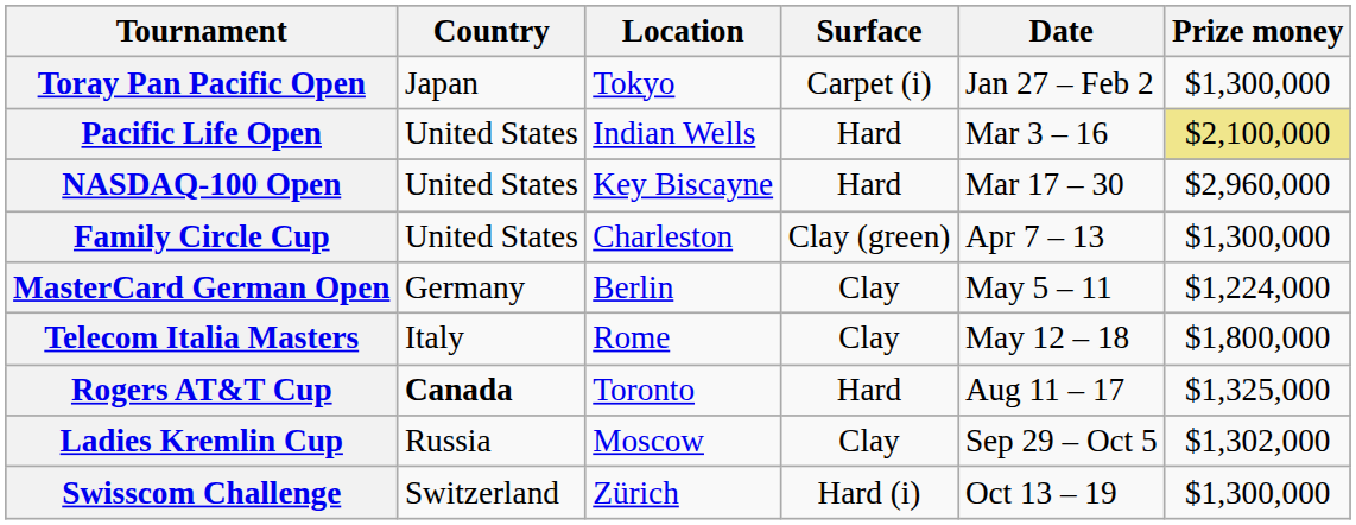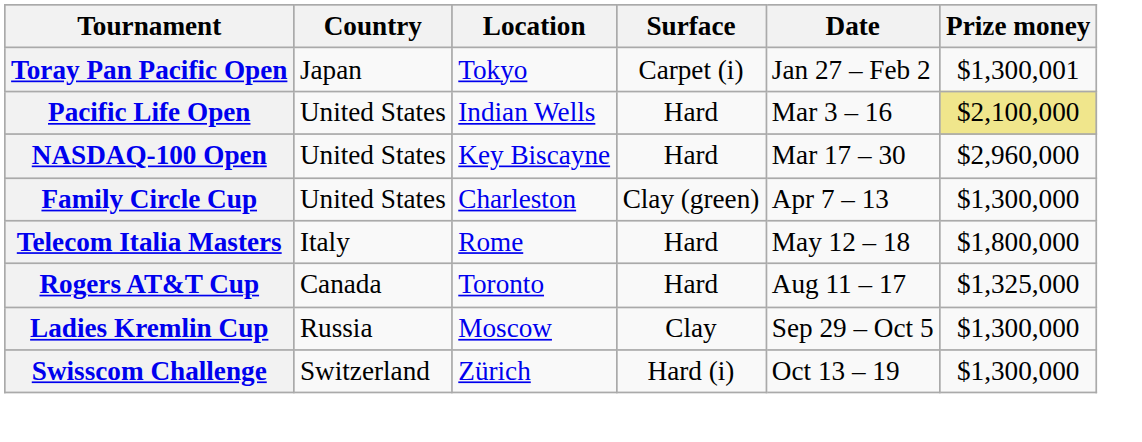 <table class="wikitable plainrowheaders nowrap">
 <tr>
 <th scope="col">Tournament</th>
 <th scope="col">Country</th>
 <th scope="col">Location</th>
 <th scope="col">Surface</th>
 <th scope="col">Date</th>
 <th scope="col">Prize money</th>
 </tr>
 <tr>
 <th scope="row"><a href='#'>Toray Pan Pacific Open</a></th>
 <td>Japan</td>
 <td><a href='#'>Tokyo</a></td>
 <td align="center">Carpet (i)</td>
 <td>Jan 27 – Feb 2</td>
-<td align="center">$1,300,000</td>
+<td align="center">$1,300,001</td>
 </tr>
 <tr>
 <th scope="row"><a href='#'>Pacific Life Open</a></th>
 <td>United States</td>
 <td><a href='#'>Indian Wells</a></td>
 <td align="center">Hard</td>
 <td>Mar 3 – 16</td>
 <td align="center" style="background: khaki;">$2,100,000</td>
 </tr>
 <tr>
 <th scope="row"><a href='#'>NASDAQ-100 Open</a></th>
 <td>United States</td>
 <td><a href='#'>Key Biscayne</a></td>
 <td align="center">Hard</td>
 <td>Mar 17 – 30</td>
 <td align="center">$2,960,000</td>
 </tr>
 <tr>
 <th scope="row"><a href='#'>Family Circle Cup</a></th>
 <td>United States</td>
 <td><a href='#'>Charleston</a></td>
 <td align="center">Clay (green)</td>
 <td>Apr 7 – 13</td>
 <td align="center">$1,300,000</td>
 </tr>
 <tr>
-<th scope="row"><a href='#'>MasterCard German Open</a></th>
-<td>Germany</td>
-<td><a href='#'>Berlin</a></td>
-<td align="center">Clay</td>
-<td>May 5 – 11</td>
-<td align="center">$1,224,000</td>
-</tr>
-<tr>
 <th scope="row"><a href='#'>Telecom Italia Masters</a></th>
 <td>Italy</td>
 <td><a href='#'>Rome</a></td>
-<td align="center">Clay</td>
+<td align="center">Hard</td>
 <td>May 12 – 18</td>
 <td align="center">$1,800,000</td>
 </tr>
 <tr>
 <th scope="row"><a href='#'>Rogers AT&T Cup</a></th>
-<td><strong>Canada</strong></td>
+<td>Canada</td>
 <td><a href='#'>Toronto</a></td>
 <td align="center">Hard</td>
 <td>Aug 11 – 17</td>
 <td align="center">$1,325,000</td>
 </tr>
 <tr>
 <th scope="row"><a href='#'>Ladies Kremlin Cup</a></th>
 <td>Russia</td>
 <td><a href='#'>Moscow</a></td>
 <td align="center">Clay</td>
 <td>Sep 29 – Oct 5</td>
-<td align="center">$1,302,000</td>
+<td align="center">$1,300,000</td>
 </tr>
 <tr>
 <th scope="row"><a href='#'>Swisscom Challenge</a></th>
 <td>Switzerland</td>
 <td><a href='#'>Zürich</a></td>
 <td align="center">Hard (i)</td>
 <td>Oct 13 – 19</td>
 <td align="center">$1,300,000</td>
 </tr>
 </table>
